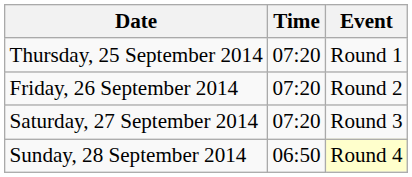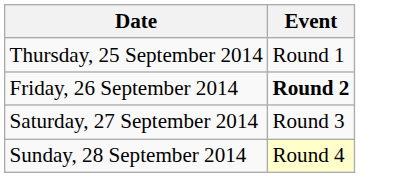 <table class = "wikitable">
 <tr>
 <th>Date</th>
-<th>Time</th>
 <th>Event</th>
 </tr>
 <tr>
 <td>Thursday, 25 September 2014</td>
-<td>07:20</td>
 <td>Round 1</td>
 </tr>
 <tr>
 <td>Friday, 26 September 2014</td>
-<td>07:20</td>
-<td>Round 2</td>
+<td><strong>Round 2</strong></td>
 </tr>
 <tr>
 <td>Saturday, 27 September 2014</td>
-<td>07:20</td>
 <td>Round 3</td>
 </tr>
 <tr>
 <td>Sunday, 28 September 2014</td>
-<td>06:50</td>
 <td style="background:#ffffcc;">Round 4</td>
 </tr>
 </table>
